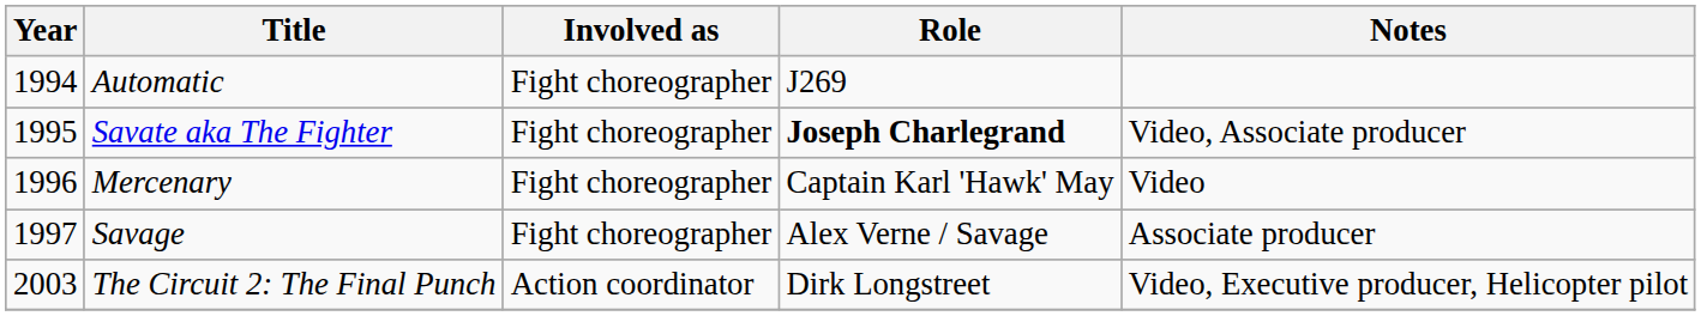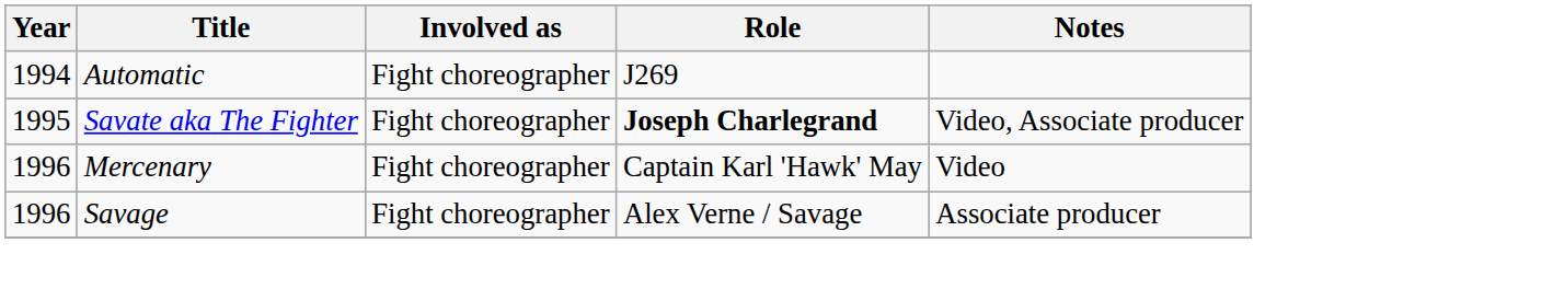 <table class="wikitable sortable" style="margin-right: 0;">
 <tr>
 <th>Year</th>
 <th>Title</th>
 <th>Involved as</th>
 <th>Role</th>
 <th class = "unsortable">Notes</th>
 </tr>
 <tr>
 <td>1994</td>
 <td><em>Automatic</em></td>
 <td>Fight choreographer</td>
 <td>J269</td>
 <td></td>
 </tr>
 <tr>
 <td>1995</td>
 <td><em><a href='#'>Savate aka The Fighter</a></em></td>
 <td>Fight choreographer</td>
 <td><strong>Joseph Charlegrand</strong></td>
 <td>Video, Associate producer</td>
 </tr>
 <tr>
 <td>1996</td>
 <td><em>Mercenary</em></td>
 <td>Fight choreographer</td>
 <td>Captain Karl 'Hawk' May</td>
 <td>Video</td>
 </tr>
 <tr>
-<td>1997</td>
+<td>1996</td>
 <td><em>Savage</em></td>
 <td>Fight choreographer</td>
 <td>Alex Verne / Savage</td>
 <td>Associate producer</td>
 </tr>
 <tr>
-<td>2003</td>
-<td><em>The Circuit 2: The Final Punch</em></td>
-<td>Action coordinator</td>
-<td>Dirk Longstreet</td>
-<td>Video, Executive producer, Helicopter pilot</td>
-</tr>
-<tr>
 </tr>
 </table>
